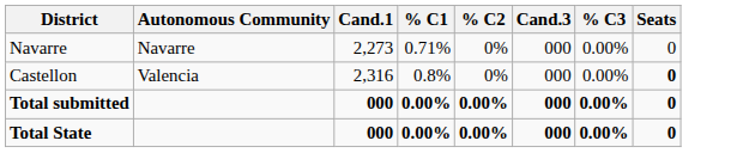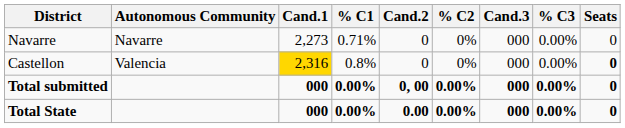 <table class = "sortable wikitable">
 <tr>
 <th>District</th>
 <th>Autonomous Community</th>
 <th>Cand.1</th>
 <th>% C1</th>
+<th>Cand.2</th>
 <th>% C2</th>
 <th>Cand.3</th>
 <th>% C3</th>
 <th>Seats</th>
 </tr>
 <tr>
 <td>Navarre</td>
 <td>Navarre</td>
 <td align = "right">2,273</td>
 <td align = "right">0.71%</td>
+<td align = "right">0</td>
 <td align = "right">0%</td>
 <td align = "right">000</td>
 <td align = "right">0.00%</td>
 <td align = "right">0</td>
 </tr>
 <tr>
 <td>Castellon</td>
 <td>Valencia</td>
-<td align = "right">2,316</td>
+<td align = "right" style="background: gold;">2,316</td>
 <td align = "right ">0.8%</td>
+<td align =" right ">0</td>
 <td align =" right ">0%</td>
 <td align =" right ">000</td>
 <td align =" right ">0.00%</td>
 <td align = "right"><strong>0</strong></td>
 </tr>
 <tr>
 <td><strong>Total submitted</strong></td>
 <td></td>
 <td align = "right"><strong>000</strong></td>
 <td align = "right"><strong>0.00%</strong></td>
+<td align = "right"><strong>0, 00</strong></td>
 <td align = "right"><strong>0.00%</strong></td>
 <td align = "right"><strong>000</strong></td>
 <td align = "right"><strong>0.00%</strong></td>
 <td align = "right"><strong>0</strong></td>
 </tr>
 <tr>
 <td><strong>Total State</strong></td>
 <td></td>
 <td align = "right"><strong>000</strong></td>
 <td align = "right"><strong>0.00%</strong></td>
+<td align = "right"><strong>0.00</strong></td>
 <td align = "right"><strong>0.00%</strong></td>
 <td align = "right"><strong>000</strong></td>
 <td align = "right"><strong>0.00%</strong></td>
 <td align = "right "><strong>0</strong></td>
 </tr>
 </table>
